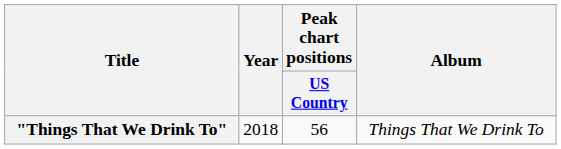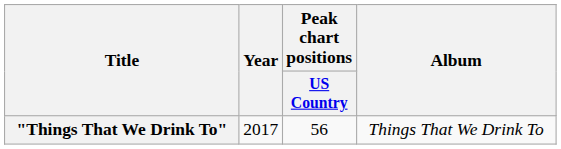 <table class="wikitable plainrowheaders" style="text-align:center;">
 <tr>
 <th scope="col" rowspan="2" style="width:13em;">Title</th>
 <th scope="col" rowspan="2" style="width:1em;">Year</th>
 <th scope="col" colspan="1">Peak chart positions</th>
 <th scope="col" rowspan="2" style="width:11em;">Album</th>
 </tr>
 <tr>
 <th scope="col" style="width:3em;font-size:90%;"><a href='#'>US<br>Country</a><br></th>
 </tr>
 <tr>
 <th scope="row">"Things That We Drink To"</th>
-<td>2018</td>
+<td>2017</td>
 <td>56</td>
 <td><em>Things That We Drink To</em></td>
 </tr>
 </table>
